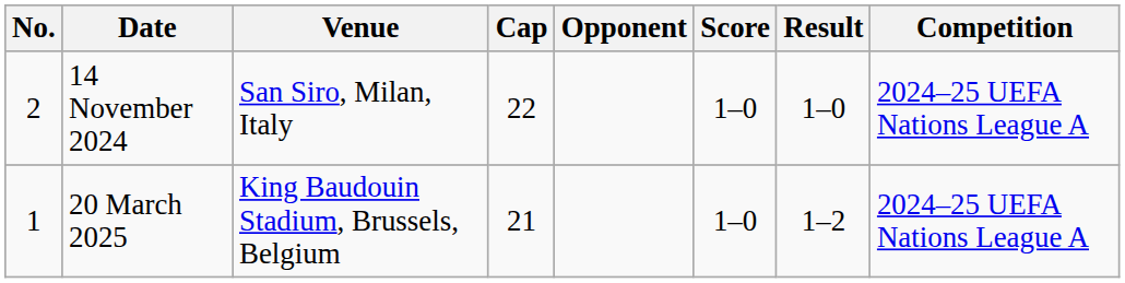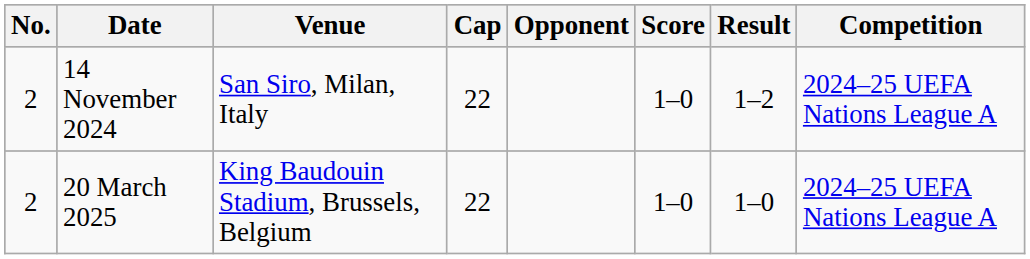 <table class="wikitable sortable">
 <tr>
 <th scope="col">No.</th>
 <th scope="col">Date</th>
 <th scope="col">Venue</th>
 <th scope="col">Cap</th>
 <th scope="col">Opponent</th>
 <th scope="col">Score</th>
 <th scope="col">Result</th>
 <th scope="col">Competition</th>
 </tr>
 <tr>
 <td style="text-align: center;">2</td>
 <td>14 November 2024</td>
 <td><a href='#'>San Siro</a>, Milan, Italy</td>
 <td style="text-align: center;">22</td>
 <td></td>
 <td style="text-align: center;">1–0</td>
+<td style="text-align: center;">1–2</td>
+<td><a href='#'>2024–25 UEFA Nations League A</a></td>
+</tr>
+<tr>
+<td style="text-align: center;">2</td>
+<td>20 March 2025</td>
+<td><a href='#'>King Baudouin Stadium</a>, Brussels, Belgium</td>
+<td style="text-align: center;">22</td>
+<td></td>
+<td style="text-align: center;">1–0</td>
 <td style="text-align: center;">1–0</td>
 <td><a href='#'>2024–25 UEFA Nations League A</a></td>
 </tr>
-<tr>
-<td style="text-align: center;">1</td>
-<td>20 March 2025</td>
-<td><a href='#'>King Baudouin Stadium</a>, Brussels, Belgium</td>
-<td style="text-align: center;">21</td>
-<td></td>
-<td style="text-align: center;">1–0</td>
-<td style="text-align: center;">1–2</td>
-<td><a href='#'>2024–25 UEFA Nations League A</a></td>
-</tr>
 </table>
